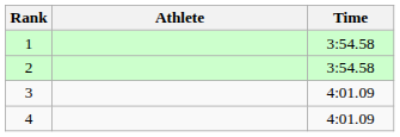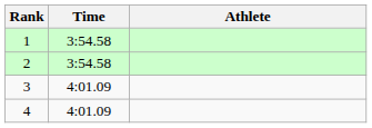 <table class=wikitable style="text-align:center">
 <tr>
 <th width=40>Rank</th>
+<th width=80>Time</th>
 <th width=250>Athlete</th>
-<th width=80>Time</th>
 </tr>
 <tr bgcolor="ccffcc">
 <td>1</td>
+<td>3:54.58</td>
 <td align=left></td>
-<td>3:54.58</td>
 </tr>
 <tr bgcolor="ccffcc">
 <td>2</td>
+<td>3:54.58</td>
 <td align=left></td>
-<td>3:54.58</td>
 </tr>
 <tr>
 <td>3</td>
+<td>4:01.09</td>
 <td align=left></td>
-<td>4:01.09</td>
 </tr>
 <tr>
 <td>4</td>
+<td>4:01.09</td>
 <td align=left></td>
-<td>4:01.09</td>
 </tr>
 </table>
